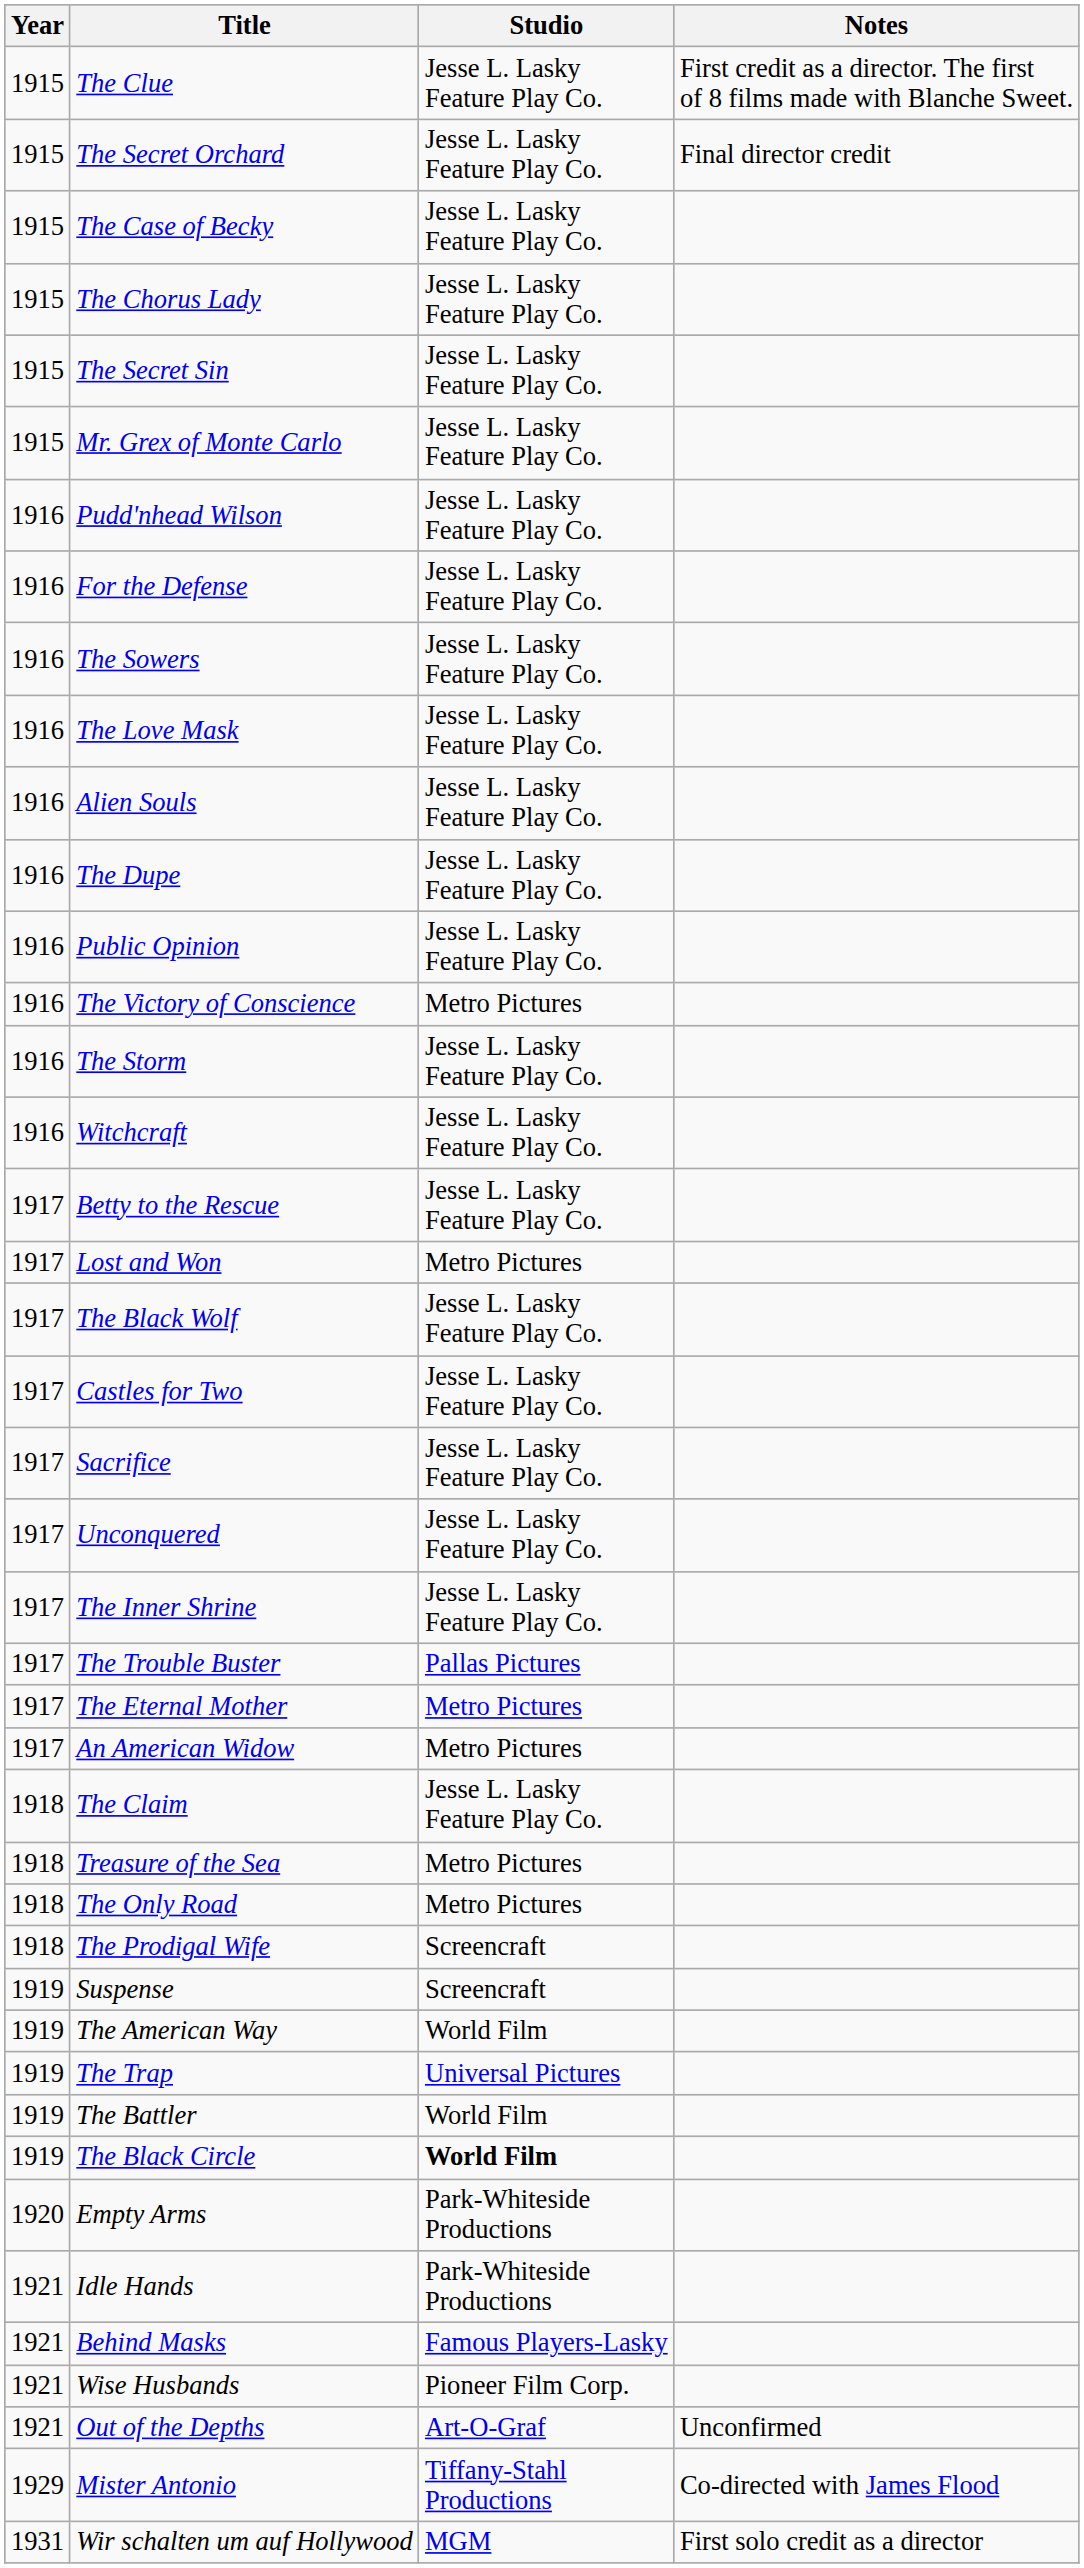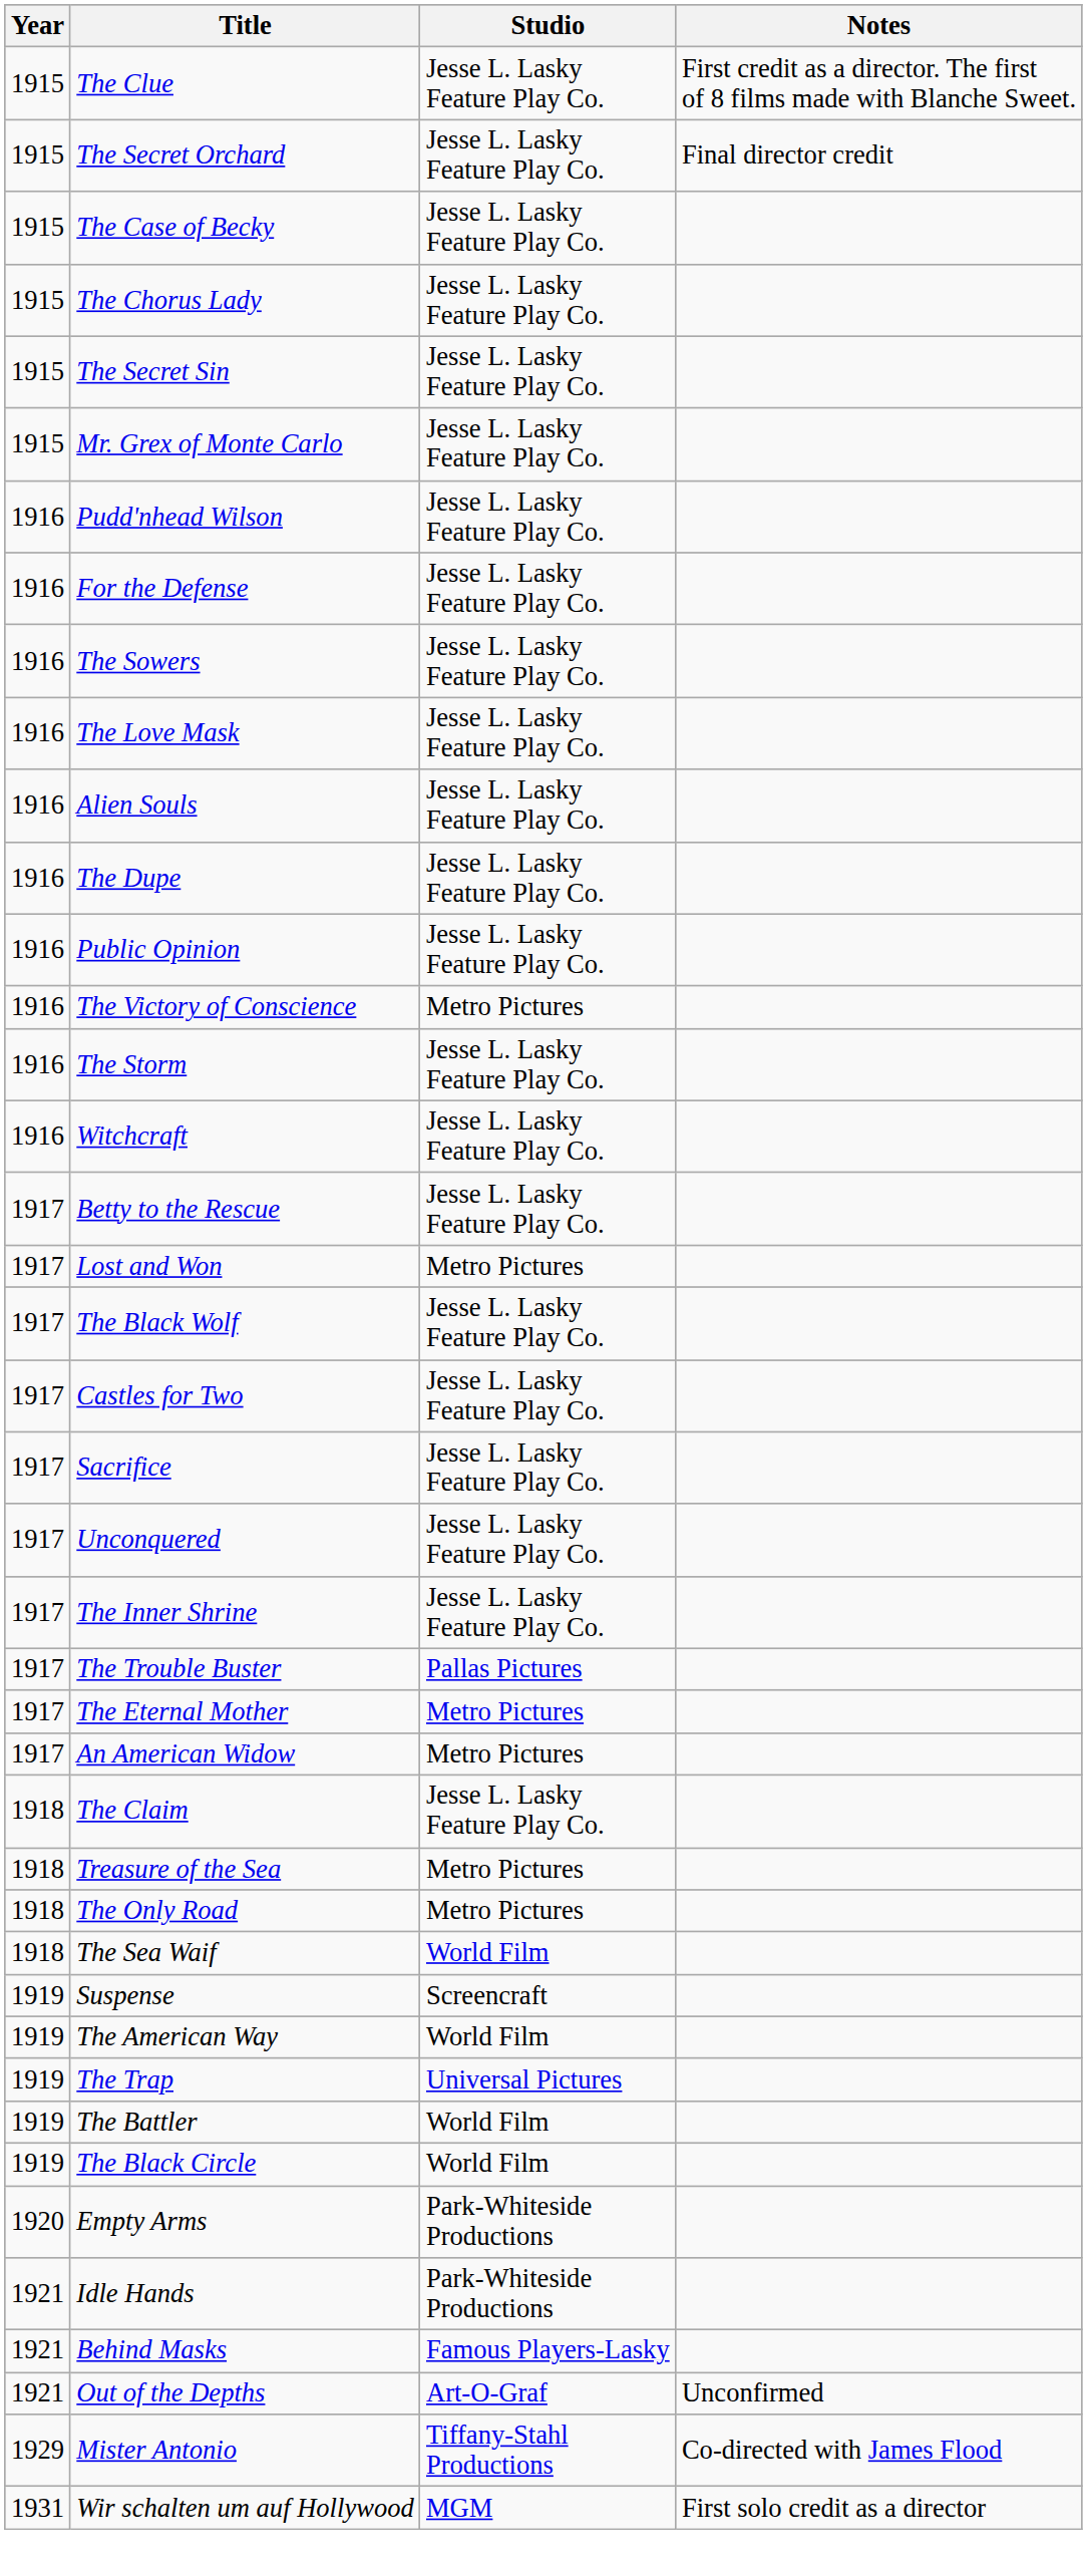 <table class="wikitable">
 <tr>
 <th>Year</th>
 <th>Title</th>
 <th>Studio</th>
 <th>Notes</th>
 </tr>
 <tr>
 <td>1915</td>
 <td><a href='#'><em>The Clue</em></a></td>
 <td>Jesse L. Lasky<br>Feature Play Co.</td>
 <td>First credit as a director. The first<br>of 8 films made with Blanche Sweet.</td>
 </tr>
 <tr>
 <td>1915</td>
 <td><em><a href='#'>The Secret Orchard</a></em></td>
 <td>Jesse L. Lasky<br>Feature Play Co.</td>
 <td>Final director credit</td>
 </tr>
 <tr>
 <td>1915</td>
 <td><em><a href='#'>The Case of Becky</a></em></td>
 <td>Jesse L. Lasky<br>Feature Play Co.</td>
 <td></td>
 </tr>
 <tr>
 <td>1915</td>
 <td><a href='#'><em>The Chorus Lady</em></a></td>
 <td>Jesse L. Lasky<br>Feature Play Co.</td>
 <td></td>
 </tr>
 <tr>
 <td>1915</td>
 <td><em><a href='#'>The Secret Sin</a></em></td>
 <td>Jesse L. Lasky<br>Feature Play Co.</td>
 <td></td>
 </tr>
 <tr>
 <td>1915</td>
 <td><em><a href='#'>Mr. Grex of Monte Carlo</a></em></td>
 <td>Jesse L. Lasky<br>Feature Play Co.</td>
 <td></td>
 </tr>
 <tr>
 <td>1916</td>
 <td><a href='#'><em>Pudd'nhead Wilson</em></a></td>
 <td>Jesse L. Lasky<br>Feature Play Co.</td>
 <td></td>
 </tr>
 <tr>
 <td>1916</td>
 <td><a href='#'><em>For the Defense</em></a></td>
 <td>Jesse L. Lasky<br>Feature Play Co.</td>
 <td></td>
 </tr>
 <tr>
 <td>1916</td>
 <td><a href='#'><em>The Sowers</em></a></td>
 <td>Jesse L. Lasky<br>Feature Play Co.</td>
 <td></td>
 </tr>
 <tr>
 <td>1916</td>
 <td><a href='#'><em>The Love Mask</em></a></td>
 <td>Jesse L. Lasky<br>Feature Play Co.</td>
 <td></td>
 </tr>
 <tr>
 <td>1916</td>
 <td><em><a href='#'>Alien Souls</a></em></td>
 <td>Jesse L. Lasky<br>Feature Play Co.</td>
 <td></td>
 </tr>
 <tr>
 <td>1916</td>
 <td><a href='#'><em>The Dupe</em></a></td>
 <td>Jesse L. Lasky<br>Feature Play Co.</td>
 <td></td>
 </tr>
 <tr>
 <td>1916</td>
 <td><em><a href='#'>Public Opinion</a></em></td>
 <td>Jesse L. Lasky<br>Feature Play Co.</td>
 <td></td>
 </tr>
 <tr>
 <td>1916</td>
 <td><em><a href='#'>The Victory of Conscience</a></em></td>
 <td>Metro Pictures</td>
 <td></td>
 </tr>
 <tr>
 <td>1916</td>
 <td><em><a href='#'>The Storm</a></em></td>
 <td>Jesse L. Lasky<br>Feature Play Co.</td>
 <td></td>
 </tr>
 <tr>
 <td>1916</td>
 <td><em><a href='#'>Witchcraft</a></em></td>
 <td>Jesse L. Lasky<br>Feature Play Co.</td>
 <td></td>
 </tr>
 <tr>
 <td>1917</td>
 <td><em><a href='#'>Betty to the Rescue</a></em></td>
 <td>Jesse L. Lasky<br>Feature Play Co.</td>
 <td></td>
 </tr>
 <tr>
 <td>1917</td>
 <td><em><a href='#'>Lost and Won</a></em></td>
 <td>Metro Pictures</td>
 <td></td>
 </tr>
 <tr>
 <td>1917</td>
 <td><a href='#'><em>The Black Wolf</em></a></td>
 <td>Jesse L. Lasky<br>Feature Play Co.</td>
 <td></td>
 </tr>
 <tr>
 <td>1917</td>
 <td><em><a href='#'>Castles for Two</a></em></td>
 <td>Jesse L. Lasky<br>Feature Play Co.</td>
 <td></td>
 </tr>
 <tr>
 <td>1917</td>
 <td><a href='#'><em>Sacrifice</em></a></td>
 <td>Jesse L. Lasky<br>Feature Play Co.</td>
 <td></td>
 </tr>
 <tr>
 <td>1917</td>
 <td><a href='#'><em>Unconquered</em></a></td>
 <td>Jesse L. Lasky<br>Feature Play Co.</td>
 <td></td>
 </tr>
 <tr>
 <td>1917</td>
 <td><a href='#'><em>The Inner Shrine</em></a></td>
 <td>Jesse L. Lasky<br>Feature Play Co.</td>
 <td></td>
 </tr>
 <tr>
 <td>1917</td>
 <td><a href='#'><em>The Trouble Buster</em></a></td>
 <td><a href='#'>Pallas Pictures</a></td>
 <td></td>
 </tr>
 <tr>
 <td>1917</td>
 <td><a href='#'><em>The Eternal Mother</em></a></td>
 <td><a href='#'>Metro Pictures</a></td>
 <td></td>
 </tr>
 <tr>
 <td>1917</td>
 <td><em><a href='#'>An American Widow</a></em></td>
 <td>Metro Pictures</td>
 <td></td>
 </tr>
 <tr>
 <td>1918</td>
 <td><em><a href='#'>The Claim</a></em></td>
 <td>Jesse L. Lasky<br>Feature Play Co.</td>
 <td></td>
 </tr>
 <tr>
 <td>1918</td>
 <td><em><a href='#'>Treasure of the Sea</a></em></td>
 <td>Metro Pictures</td>
 <td></td>
 </tr>
 <tr>
 <td>1918</td>
 <td><a href='#'><em>The Only Road</em></a></td>
 <td>Metro Pictures</td>
 <td></td>
 </tr>
 <tr>
 <td>1918</td>
-<td><a href='#'><em>The Prodigal Wife</em></a></td>
-<td>Screencraft</td>
+<td><em>The Sea Waif</em></td>
+<td><a href='#'>World Film</a></td>
 <td></td>
 </tr>
 <tr>
 <td>1919</td>
 <td><em>Suspense</em></td>
 <td>Screencraft</td>
 <td></td>
 </tr>
 <tr>
 <td>1919</td>
 <td><em>The American Way</em></td>
 <td>World Film</td>
 <td></td>
 </tr>
 <tr>
 <td>1919</td>
 <td><a href='#'><em>The Trap</em></a></td>
 <td><a href='#'>Universal Pictures</a></td>
 <td></td>
 </tr>
 <tr>
 <td>1919</td>
 <td><em>The Battler</em></td>
 <td>World Film</td>
 <td></td>
 </tr>
 <tr>
 <td>1919</td>
 <td><em><a href='#'>The Black Circle</a></em></td>
-<td><strong>World Film</strong></td>
+<td>World Film</td>
 <td></td>
 </tr>
 <tr>
 <td>1920</td>
 <td><em>Empty Arms</em></td>
 <td>Park-Whiteside<br>Productions</td>
 <td></td>
 </tr>
 <tr>
 <td>1921</td>
 <td><em>Idle Hands</em></td>
 <td>Park-Whiteside<br>Productions</td>
 <td></td>
 </tr>
 <tr>
 <td>1921</td>
 <td><em><a href='#'>Behind Masks</a></em></td>
 <td><a href='#'>Famous Players-Lasky</a></td>
 <td></td>
 </tr>
 <tr>
 <td>1921</td>
-<td><em>Wise Husbands</em></td>
-<td>Pioneer Film Corp.</td>
-<td></td>
-</tr>
-<tr>
-<td>1921</td>
 <td><a href='#'><em>Out of the Depths</em></a></td>
 <td><a href='#'>Art-O-Graf</a></td>
 <td>Unconfirmed</td>
 </tr>
 <tr>
 <td>1929</td>
 <td><a href='#'><em>Mister Antonio</em></a></td>
 <td><a href='#'>Tiffany-Stahl</a><br><a href='#'>Productions</a></td>
 <td>Co-directed with <a href='#'>James Flood</a></td>
 </tr>
 <tr>
 <td>1931</td>
 <td><em>Wir schalten um auf Hollywood</em></td>
 <td><a href='#'>MGM</a></td>
 <td>First solo credit as a director</td>
 </tr>
 </table>
